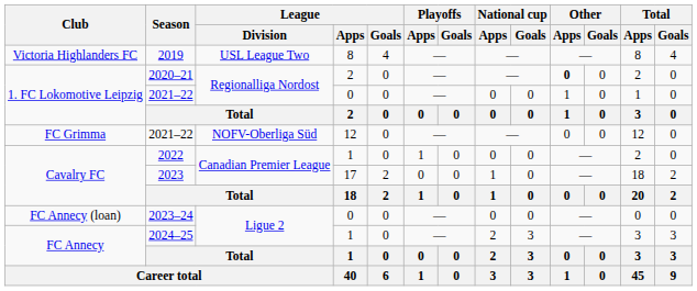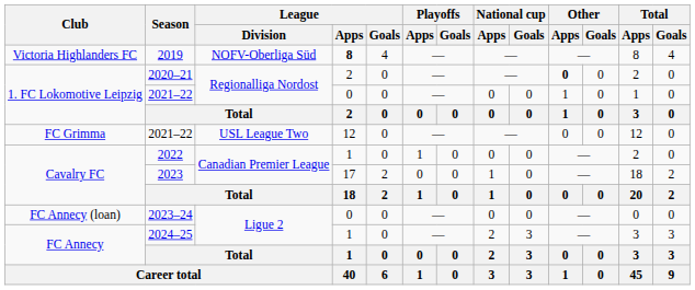 <table class="wikitable" style="text-align:center">
 <tr>
 <th rowspan="2">Club</th>
 <th rowspan="2">Season</th>
 <th colspan="3">League</th>
 <th colspan="2">Playoffs</th>
 <th colspan="2">National cup</th>
 <th colspan="2">Other</th>
 <th colspan="2">Total</th>
 </tr>
 <tr>
 <th>Division</th>
 <th>Apps</th>
 <th>Goals</th>
 <th>Apps</th>
 <th>Goals</th>
 <th>Apps</th>
 <th>Goals</th>
 <th>Apps</th>
 <th>Goals</th>
 <th>Apps</th>
 <th>Goals</th>
 </tr>
 <tr>
 <td><a href='#'>Victoria Highlanders FC</a></td>
 <td><a href='#'>2019</a></td>
-<td><a href='#'>USL League Two</a></td>
-<td>8</td>
+<td><a href='#'>NOFV-Oberliga Süd</a></td>
+<td><strong>8</strong></td>
 <td>4</td>
 <td colspan="2">—</td>
 <td colspan="2">—</td>
 <td colspan="2">—</td>
 <td>8</td>
 <td>4</td>
 </tr>
 <tr>
 <td rowspan="3"><a href='#'>1. FC Lokomotive Leipzig</a></td>
 <td><a href='#'>2020–21</a></td>
 <td rowspan=2><a href='#'>Regionalliga Nordost</a></td>
 <td>2</td>
 <td>0</td>
 <td colspan="2">—</td>
 <td colspan="2">—</td>
 <td><strong>0</strong></td>
 <td>0</td>
 <td>2</td>
 <td>0</td>
 </tr>
 <tr>
 <td><a href='#'>2021–22</a></td>
 <td>0</td>
 <td>0</td>
 <td colspan="2">—</td>
 <td>0</td>
 <td>0</td>
 <td>1</td>
 <td>0</td>
 <td>1</td>
 <td>0</td>
 </tr>
 <tr>
 <th colspan="2">Total</th>
 <th>2</th>
 <th>0</th>
 <th>0</th>
 <th>0</th>
 <th>0</th>
 <th>0</th>
 <th>1</th>
 <th>0</th>
 <th>3</th>
 <th>0</th>
 </tr>
 <tr>
 <td><a href='#'>FC Grimma</a></td>
 <td>2021–22</td>
-<td><a href='#'>NOFV-Oberliga Süd</a></td>
+<td><a href='#'>USL League Two</a></td>
 <td>12</td>
 <td>0</td>
 <td colspan="2">—</td>
 <td colspan="2">—</td>
 <td>0</td>
 <td>0</td>
 <td>12</td>
 <td>0</td>
 </tr>
 <tr>
 <td rowspan="3"><a href='#'>Cavalry FC</a></td>
 <td><a href='#'>2022</a></td>
 <td rowspan="2"><a href='#'>Canadian Premier League</a></td>
 <td>1</td>
 <td>0</td>
 <td>1</td>
 <td>0</td>
 <td>0</td>
 <td>0</td>
 <td colspan="2">—</td>
 <td>2</td>
 <td>0</td>
 </tr>
 <tr>
 <td><a href='#'>2023</a></td>
 <td>17</td>
 <td>2</td>
 <td>0</td>
 <td>0</td>
 <td>1</td>
 <td>0</td>
 <td colspan="2">—</td>
 <td>18</td>
 <td>2</td>
 </tr>
 <tr>
 <th colspan="2">Total</th>
 <th>18</th>
 <th>2</th>
 <th>1</th>
 <th>0</th>
 <th>1</th>
 <th>0</th>
 <th>0</th>
 <th>0</th>
 <th>20</th>
 <th>2</th>
 </tr>
 <tr>
 <td><a href='#'>FC Annecy</a> (loan)</td>
 <td><a href='#'>2023–24</a></td>
 <td rowspan="2"><a href='#'>Ligue 2</a></td>
 <td>0</td>
 <td>0</td>
 <td colspan="2">—</td>
 <td>0</td>
 <td>0</td>
 <td colspan="2">—</td>
 <td>0</td>
 <td>0</td>
 </tr>
 <tr>
 <td rowspan="2"><a href='#'>FC Annecy</a></td>
 <td><a href='#'>2024–25</a></td>
 <td>1</td>
 <td>0</td>
 <td colspan="2">—</td>
 <td>2</td>
 <td>3</td>
 <td colspan="2">—</td>
 <td>3</td>
 <td>3</td>
 </tr>
 <tr>
 <th colspan="2">Total</th>
 <th>1</th>
 <th>0</th>
 <th>0</th>
 <th>0</th>
 <th>2</th>
 <th>3</th>
 <th>0</th>
 <th>0</th>
 <th>3</th>
 <th>3</th>
 </tr>
 <tr>
 <th colspan="3">Career total</th>
 <th>40</th>
 <th>6</th>
 <th>1</th>
 <th>0</th>
 <th>3</th>
 <th>3</th>
 <th>1</th>
 <th>0</th>
 <th>45</th>
 <th>9</th>
 </tr>
 </table>
